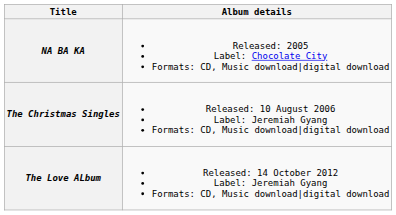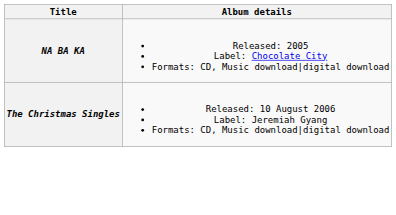 <table class="wikitable plainrowheaders" style="text-align:center;">
 <tr>
 <th scope="col">Title</th>
 <th scope="col">Album details</th>
 </tr>
 <tr>
 <th scope="row"><em>NA BA KA</em></th>
 <td><br><ul><li>Released: 2005</li><li>Label: <a href='#'>Chocolate City</a></li><li>Formats: CD, Music download|digital download</li></ul></td>
 </tr>
 <tr>
 <th scope="row"><em>The Christmas Singles</em></th>
 <td><br><ul><li>Released: 10 August 2006</li><li>Label: Jeremiah Gyang</li><li>Formats: CD, Music download|digital download</li></ul></td>
 </tr>
-<tr>
-<th scope="row"><em>The Love ALbum</em></th>
-<td><br><ul><li>Released: 14 October 2012</li><li>Label: Jeremiah Gyang</li><li>Formats: CD, Music download|digital download</li></ul></td>
-</tr>
 </table>
